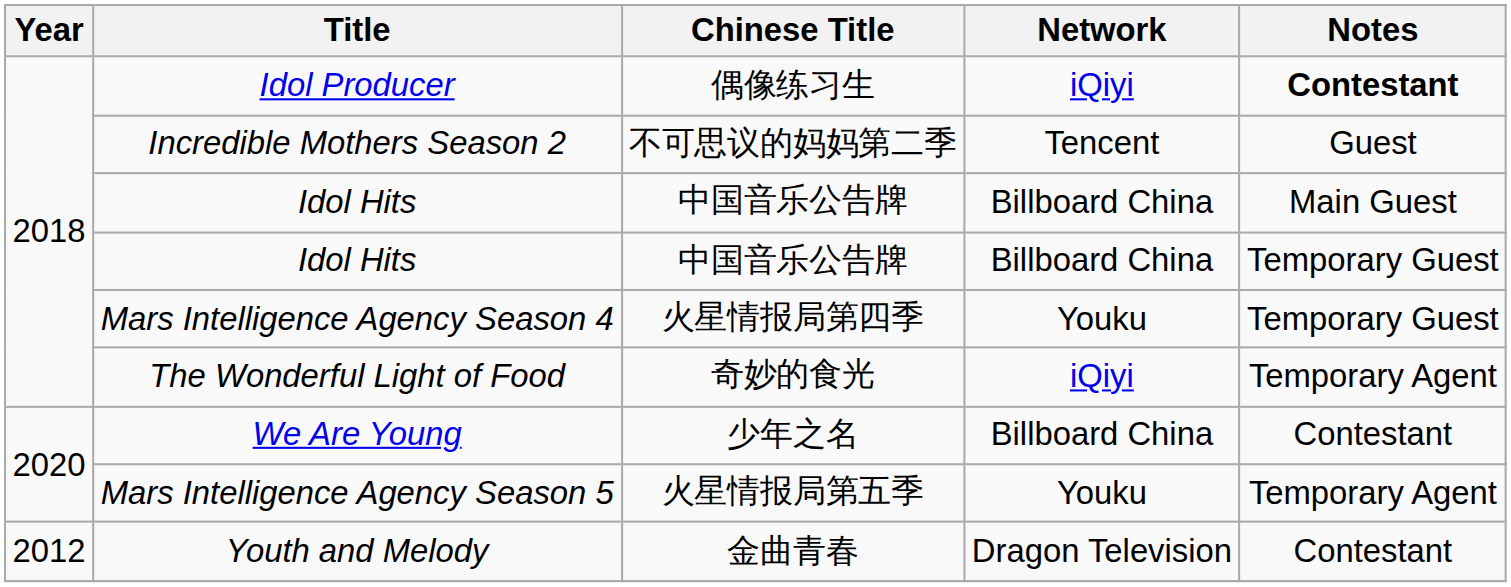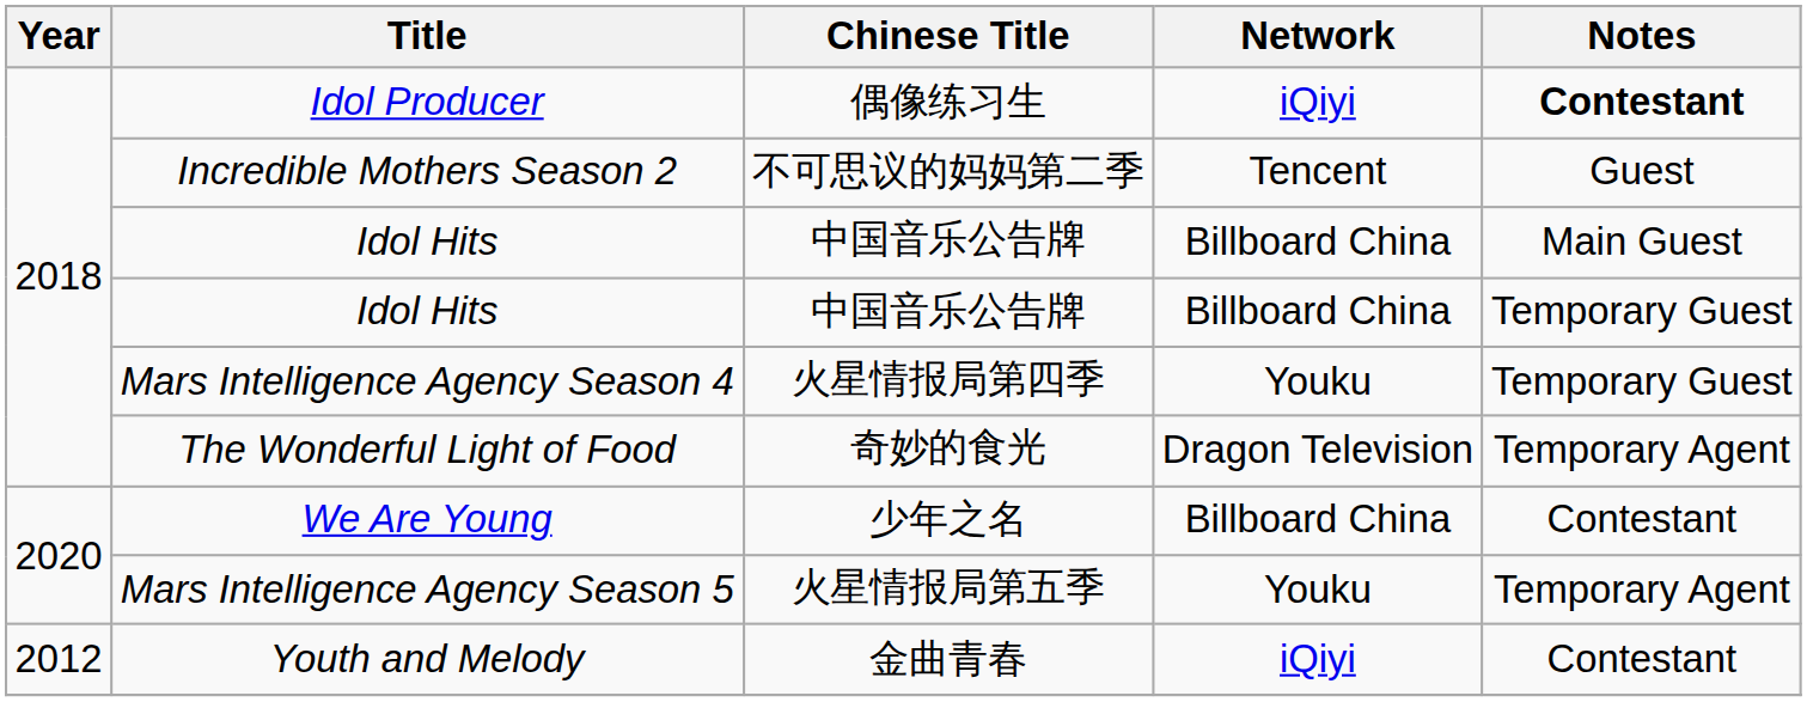 <table class="wikitable" style="text-align:center;">
 <tr>
 <th>Year</th>
 <th>Title</th>
 <th>Chinese Title</th>
 <th>Network</th>
 <th>Notes</th>
 </tr>
 <tr>
 <td rowspan="6">2018</td>
 <td><em><a href='#'>Idol Producer</a></em></td>
 <td>偶像练习生</td>
 <td><a href='#'>iQiyi</a></td>
 <td><strong>Contestant</strong></td>
 </tr>
 <tr>
 <td><em>Incredible Mothers Season 2</em></td>
 <td>不可思议的妈妈第二季</td>
 <td>Tencent</td>
 <td>Guest</td>
 </tr>
 <tr>
 <td><em>Idol Hits</em></td>
 <td>中国音乐公告牌</td>
 <td>Billboard China</td>
 <td>Main Guest</td>
 </tr>
 <tr>
 <td><em>Idol Hits</em></td>
 <td>中国音乐公告牌</td>
 <td>Billboard China</td>
 <td>Temporary Guest</td>
 </tr>
 <tr>
 <td><em>Mars Intelligence Agency Season 4</em></td>
 <td>火星情报局第四季</td>
 <td>Youku</td>
 <td>Temporary Guest</td>
 </tr>
 <tr>
 <td><em>The Wonderful Light of Food</em></td>
 <td>奇妙的食光</td>
-<td><a href='#'>iQiyi</a></td>
+<td>Dragon Television</td>
 <td>Temporary Agent</td>
 </tr>
 <tr>
 <td rowspan="2">2020</td>
 <td><em><a href='#'>We Are Young</a></em></td>
 <td>少年之名</td>
 <td>Billboard China</td>
 <td>Contestant</td>
 </tr>
 <tr>
 <td><em>Mars Intelligence Agency Season 5</em></td>
 <td>火星情报局第五季</td>
 <td>Youku</td>
 <td>Temporary Agent</td>
 </tr>
 <tr>
 <td>2012</td>
 <td><em>Youth and Melody</em></td>
 <td>金曲青春</td>
-<td>Dragon Television</td>
+<td><a href='#'>iQiyi</a></td>
 <td>Contestant</td>
 </tr>
 <tr>
 </tr>
 </table>
